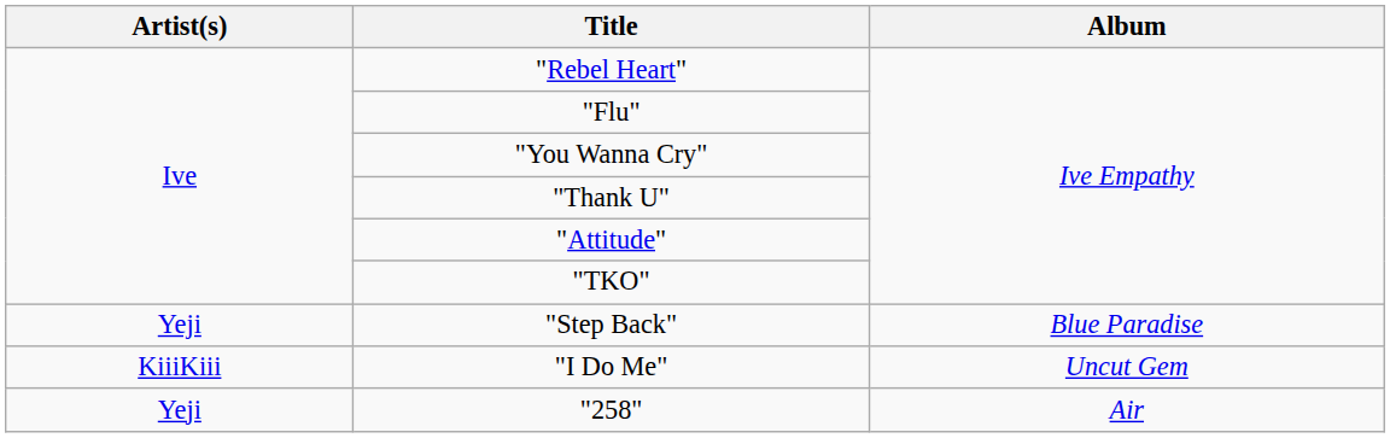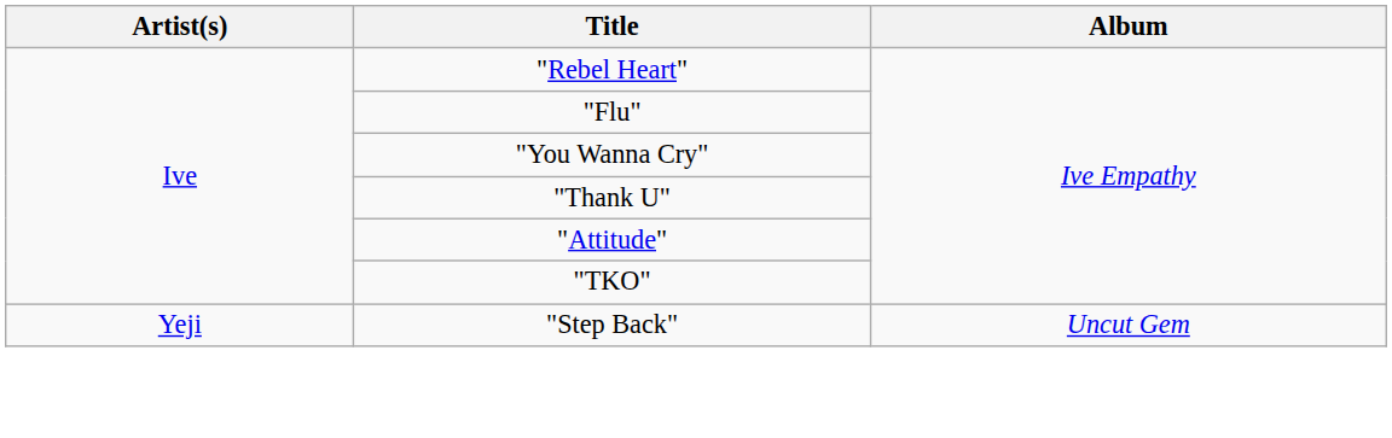 <table class="wikitable plainrowheaders" style="text-align:center">
 <tr>
 <th width="200px">Artist(s)</th>
 <th width="300px">Title</th>
 <th width="300px">Album</th>
 </tr>
 <tr>
 <td rowspan="6"><a href='#'>Ive</a></td>
 <td>"<a href='#'>Rebel Heart</a>"</td>
 <td rowspan="6"><em><a href='#'>Ive Empathy</a></em></td>
 </tr>
 <tr>
 <td>"Flu"</td>
 </tr>
 <tr>
 <td>"You Wanna Cry"</td>
 </tr>
 <tr>
 <td>"Thank U"</td>
 </tr>
 <tr>
 <td>"<a href='#'>Attitude</a>"</td>
 </tr>
 <tr>
 <td>"TKO"</td>
 </tr>
 <tr>
 <td><a href='#'>Yeji</a></td>
 <td>"Step Back"</td>
-<td><em><a href='#'>Blue Paradise</a></em></td>
-</tr>
-<tr>
-<td><a href='#'>KiiiKiii</a></td>
-<td>"I Do Me"</td>
 <td><em><a href='#'>Uncut Gem</a></em></td>
 </tr>
-<tr>
-<td><a href='#'>Yeji</a></td>
-<td>"258"</td>
-<td><em><a href='#'>Air</a></em></td>
-</tr>
 </table>
